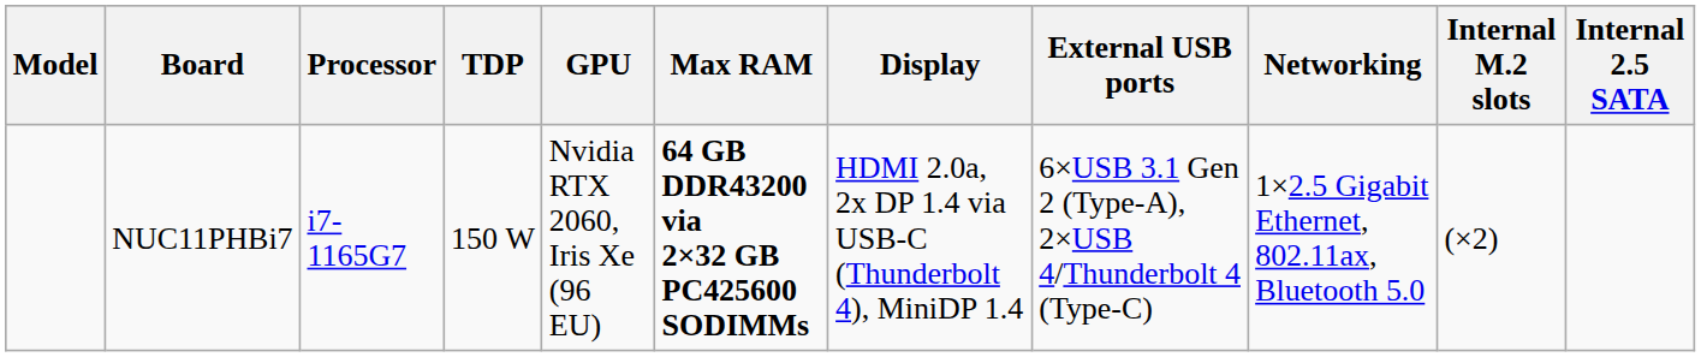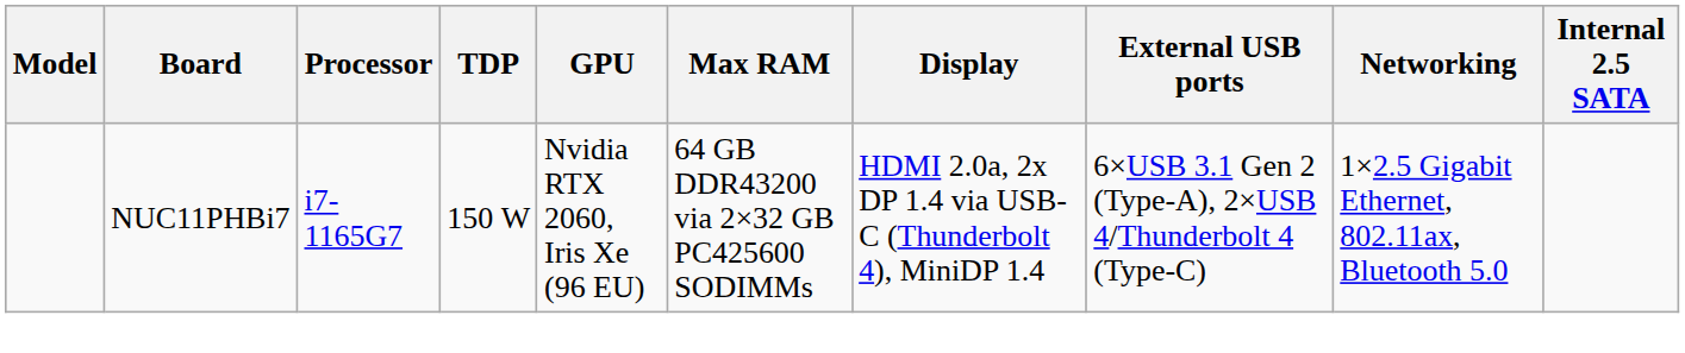 <table class="wikitable">
 <tr>
 <th>Model</th>
 <th>Board</th>
 <th>Processor</th>
 <th>TDP</th>
 <th>GPU</th>
 <th>Max RAM</th>
 <th>Display</th>
 <th>External USB ports</th>
 <th>Networking</th>
-<th>Internal M.2 slots</th>
 <th>Internal 2.5 <a href='#'>SATA</a></th>
 </tr>
 <tr>
 <td></td>
 <td>NUC11PHBi7</td>
 <td><a href='#'>i7-1165G7</a></td>
 <td>150 W</td>
 <td>Nvidia RTX 2060, Iris Xe (96 EU)</td>
-<td><strong>64 GB DDR43200<br>via 2×32 GB PC425600 SODIMMs</strong></td>
+<td>64 GB DDR43200<br>via 2×32 GB PC425600 SODIMMs</td>
 <td><a href='#'>HDMI</a> 2.0a, 2x DP 1.4 via USB-C (<a href='#'>Thunderbolt 4</a>), MiniDP 1.4</td>
 <td>6×<a href='#'>USB 3.1</a> Gen 2 (Type-A), 2×<a href='#'>USB 4</a>/<a href='#'>Thunderbolt 4</a> (Type-C)</td>
 <td>1×<a href='#'>2.5 Gigabit Ethernet</a>, <a href='#'>802.11ax</a>, <a href='#'>Bluetooth 5.0</a></td>
-<td> (×2)</td>
 <td></td>
 </tr>
 </table>
